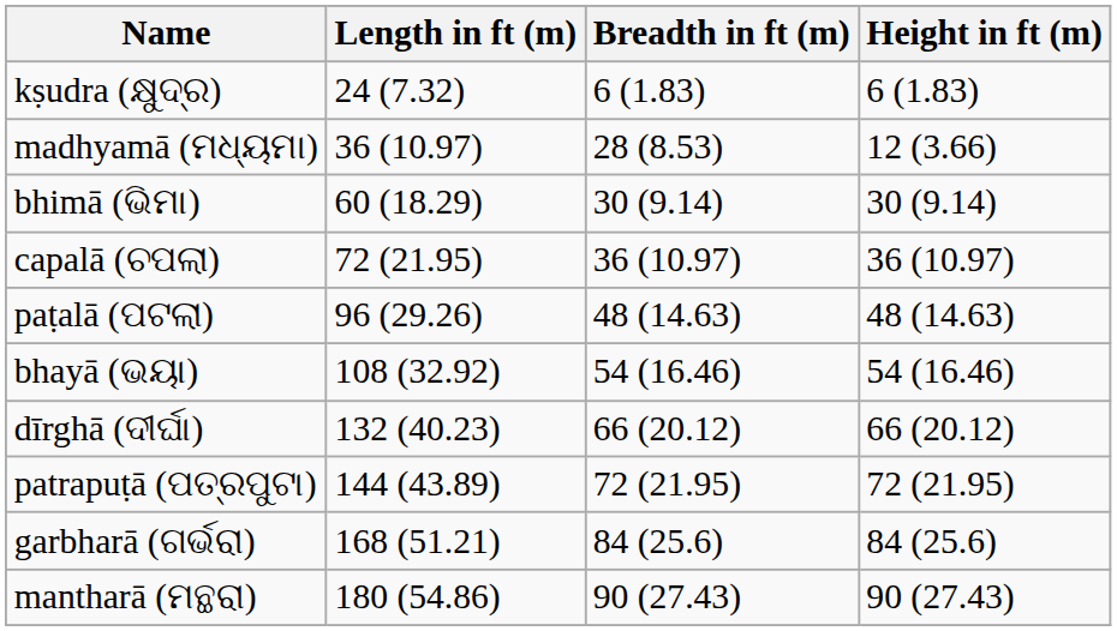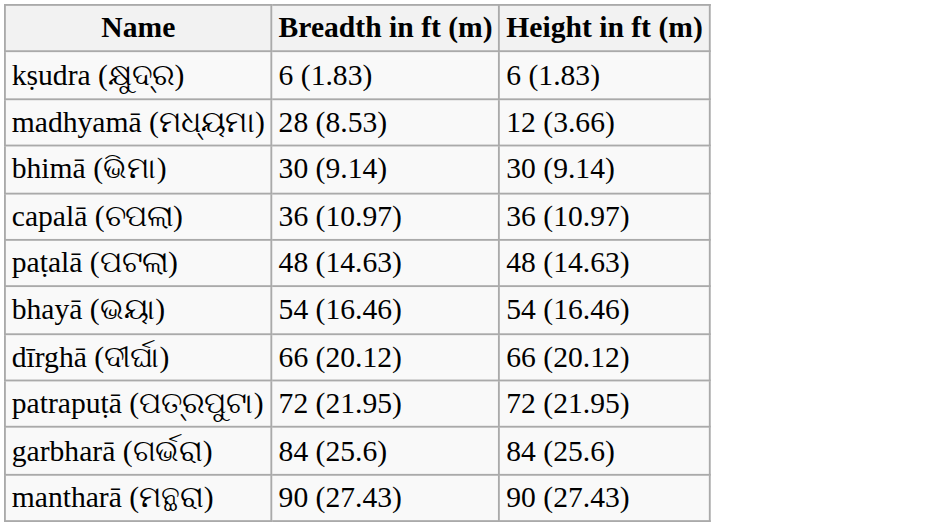 <table class="wikitable">
 <tr>
 <th>Name</th>
-<th>Length in ft (m)</th>
 <th>Breadth in ft (m)</th>
 <th>Height in ft (m)</th>
 </tr>
 <tr>
 <td>kṣudra (କ୍ଷୁଦ୍ର)</td>
-<td>24 (7.32)</td>
 <td>6 (1.83)</td>
 <td>6 (1.83)</td>
 </tr>
 <tr>
 <td>madhyamā (ମଧ୍ୟମା)</td>
-<td>36 (10.97)</td>
 <td>28 (8.53)</td>
 <td>12 (3.66)</td>
 </tr>
 <tr>
 <td>bhimā (ଭିମା)</td>
-<td>60 (18.29)</td>
 <td>30 (9.14)</td>
 <td>30 (9.14)</td>
 </tr>
 <tr>
 <td>capalā (ଚପଲା)</td>
-<td>72 (21.95)</td>
 <td>36 (10.97)</td>
 <td>36 (10.97)</td>
 </tr>
 <tr>
 <td>paṭalā (ପଟଲା)</td>
-<td>96 (29.26)</td>
 <td>48 (14.63)</td>
 <td>48 (14.63)</td>
 </tr>
 <tr>
 <td>bhayā (ଭୟା)</td>
-<td>108 (32.92)</td>
 <td>54 (16.46)</td>
 <td>54 (16.46)</td>
 </tr>
 <tr>
 <td>dīrghā (ଦୀର୍ଘା)</td>
-<td>132 (40.23)</td>
 <td>66 (20.12)</td>
 <td>66 (20.12)</td>
 </tr>
 <tr>
 <td>patrapuṭā (ପତ୍ରପୁଟା)</td>
-<td>144 (43.89)</td>
 <td>72 (21.95)</td>
 <td>72 (21.95)</td>
 </tr>
 <tr>
 <td>garbharā (ଗର୍ଭରା)</td>
-<td>168 (51.21)</td>
 <td>84 (25.6)</td>
 <td>84 (25.6)</td>
 </tr>
 <tr>
 <td>mantharā (ମନ୍ଥରା)</td>
-<td>180 (54.86)</td>
 <td>90 (27.43)</td>
 <td>90 (27.43)</td>
 </tr>
 </table>
